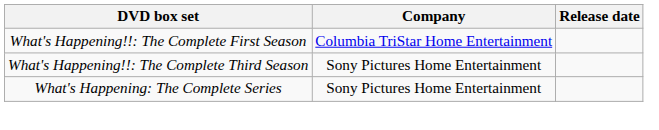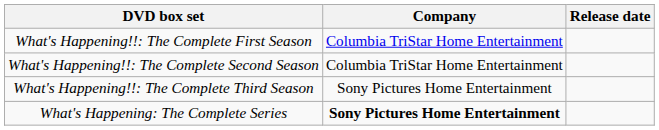 <table class=wikitable style="text-align:center">
 <tr>
 <th>DVD box set</th>
 <th>Company</th>
 <th>Release date</th>
 </tr>
 <tr>
 <td><em>What's Happening!!: The Complete First Season</em></td>
 <td><a href='#'>Columbia TriStar Home Entertainment</a></td>
 <td></td>
 </tr>
 <tr>
+<td><em>What's Happening!!: The Complete Second Season</em></td>
+<td>Columbia TriStar Home Entertainment</td>
+<td></td>
+</tr>
+<tr>
 <td><em>What's Happening!!: The Complete Third Season</em></td>
 <td>Sony Pictures Home Entertainment</td>
 <td></td>
 </tr>
 <tr>
 <td><em>What's Happening: The Complete Series</em></td>
-<td>Sony Pictures Home Entertainment</td>
+<td><strong>Sony Pictures Home Entertainment</strong></td>
 <td></td>
 </tr>
 </table>
